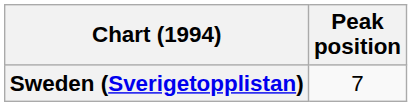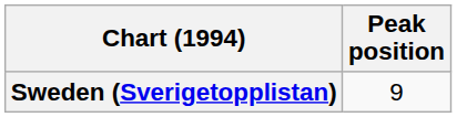 <table class="wikitable sortable plainrowheaders" style="text-align:center">
 <tr>
 <th scope="col">Chart (1994)</th>
 <th scope="col">Peak<br>position</th>
 </tr>
 <tr>
 <th scope="row">Sweden (<a href='#'>Sverigetopplistan</a>)</th>
-<td>7</td>
+<td>9</td>
 </tr>
 </table>
